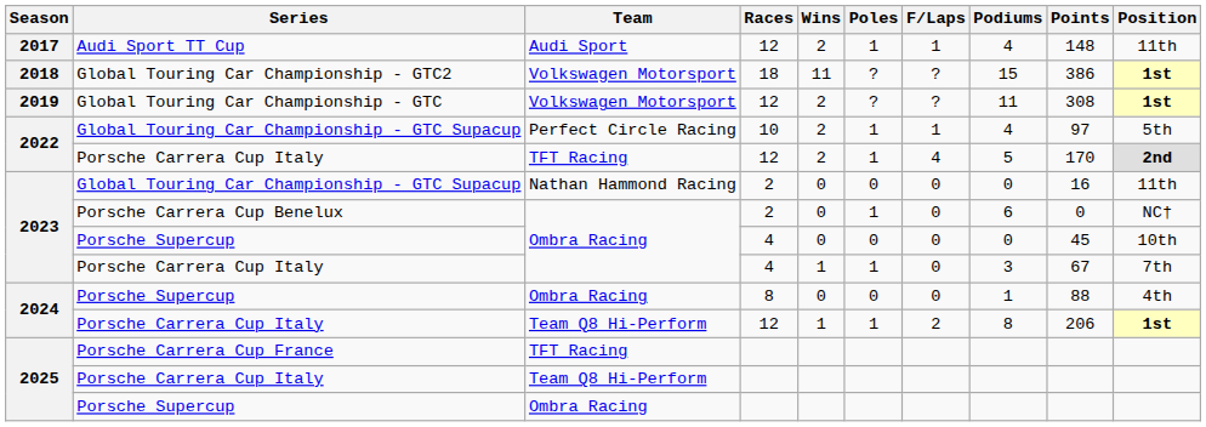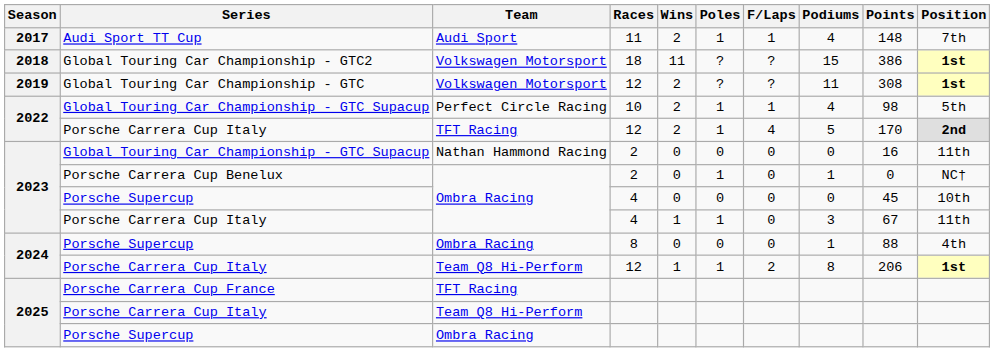 <table class="wikitable" style="font-size: 90%; text-align:center">
 <tr>
 <th>Season</th>
 <th>Series</th>
 <th>Team</th>
 <th>Races</th>
 <th>Wins</th>
 <th>Poles</th>
 <th>F/Laps</th>
 <th>Podiums</th>
 <th>Points</th>
 <th>Position</th>
 </tr>
 <tr>
 <th>2017</th>
 <td align=left><a href='#'>Audi Sport TT Cup</a></td>
 <td align=left><a href='#'>Audi Sport</a></td>
-<td>12</td>
+<td>11</td>
 <td>2</td>
 <td>1</td>
 <td>1</td>
 <td>4</td>
 <td>148</td>
-<td>11th</td>
+<td>7th</td>
 </tr>
 <tr>
 <th>2018</th>
 <td align=left>Global Touring Car Championship - GTC2</td>
 <td align=left><a href='#'>Volkswagen Motorsport</a></td>
 <td>18</td>
 <td>11</td>
 <td>?</td>
 <td>?</td>
 <td>15</td>
 <td>386</td>
 <td style="background-color:#ffffbf"><strong>1st</strong></td>
 </tr>
 <tr>
 <th>2019</th>
 <td align=left>Global Touring Car Championship - GTC</td>
 <td align=left><a href='#'>Volkswagen Motorsport</a></td>
 <td>12</td>
 <td>2</td>
 <td>?</td>
 <td>?</td>
 <td>11</td>
 <td>308</td>
 <td style="background-color:#ffffbf"><strong>1st</strong></td>
 </tr>
 <tr>
 <th rowspan="2">2022</th>
 <td align=left><a href='#'>Global Touring Car Championship - GTC Supacup</a></td>
 <td align=left>Perfect Circle Racing</td>
 <td>10</td>
 <td>2</td>
 <td>1</td>
 <td>1</td>
 <td>4</td>
-<td>97</td>
+<td>98</td>
 <td>5th</td>
 </tr>
 <tr>
 <td align=left>Porsche Carrera Cup Italy</td>
 <td align=left><a href='#'>TFT Racing</a></td>
 <td>12</td>
 <td>2</td>
 <td>1</td>
 <td>4</td>
 <td>5</td>
 <td>170</td>
 <td style="background-color:#dfdfdf"><strong>2nd</strong></td>
 </tr>
 <tr>
 <th rowspan="4">2023</th>
 <td align=left><a href='#'>Global Touring Car Championship - GTC Supacup</a></td>
 <td align=left>Nathan Hammond Racing</td>
 <td>2</td>
 <td>0</td>
 <td>0</td>
 <td>0</td>
 <td>0</td>
 <td>16</td>
 <td>11th</td>
 </tr>
 <tr>
 <td align=left>Porsche Carrera Cup Benelux</td>
 <td rowspan="3" align="left"><a href='#'>Ombra Racing</a></td>
 <td>2</td>
 <td>0</td>
 <td>1</td>
 <td>0</td>
-<td>6</td>
+<td>1</td>
 <td>0</td>
 <td>NC†</td>
 </tr>
 <tr>
 <td align="left"><a href='#'>Porsche Supercup</a></td>
 <td>4</td>
 <td>0</td>
 <td>0</td>
 <td>0</td>
 <td>0</td>
 <td>45</td>
 <td>10th</td>
 </tr>
 <tr>
 <td align=left>Porsche Carrera Cup Italy</td>
 <td>4</td>
 <td>1</td>
 <td>1</td>
 <td>0</td>
 <td>3</td>
 <td>67</td>
-<td>7th</td>
+<td>11th</td>
 </tr>
 <tr>
 <th rowspan="2">2024</th>
 <td align=left><a href='#'>Porsche Supercup</a></td>
 <td align=left><a href='#'>Ombra Racing</a></td>
 <td>8</td>
 <td>0</td>
 <td>0</td>
 <td>0</td>
 <td>1</td>
 <td>88</td>
 <td>4th</td>
 </tr>
 <tr>
 <td align=left><a href='#'>Porsche Carrera Cup Italy</a></td>
 <td align=left><a href='#'>Team Q8 Hi-Perform</a></td>
 <td>12</td>
 <td>1</td>
 <td>1</td>
 <td>2</td>
 <td>8</td>
 <td>206</td>
 <td style="background-color:#ffffbf"><strong>1st</strong></td>
 </tr>
 <tr>
 <th rowspan="3">2025</th>
 <td align=left><a href='#'>Porsche Carrera Cup France</a></td>
 <td align=left><a href='#'>TFT Racing</a></td>
 <td></td>
 <td></td>
 <td></td>
 <td></td>
 <td></td>
 <td></td>
 <td></td>
 </tr>
 <tr>
 <td align=left><a href='#'>Porsche Carrera Cup Italy</a></td>
 <td align=left><a href='#'>Team Q8 Hi-Perform</a></td>
 <td></td>
 <td></td>
 <td></td>
 <td></td>
 <td></td>
 <td></td>
 <td></td>
 </tr>
 <tr>
 <td align=left><a href='#'>Porsche Supercup</a></td>
 <td align=left><a href='#'>Ombra Racing</a></td>
 <td></td>
 <td></td>
 <td></td>
 <td></td>
 <td></td>
 <td></td>
 <td></td>
 </tr>
 </table>
